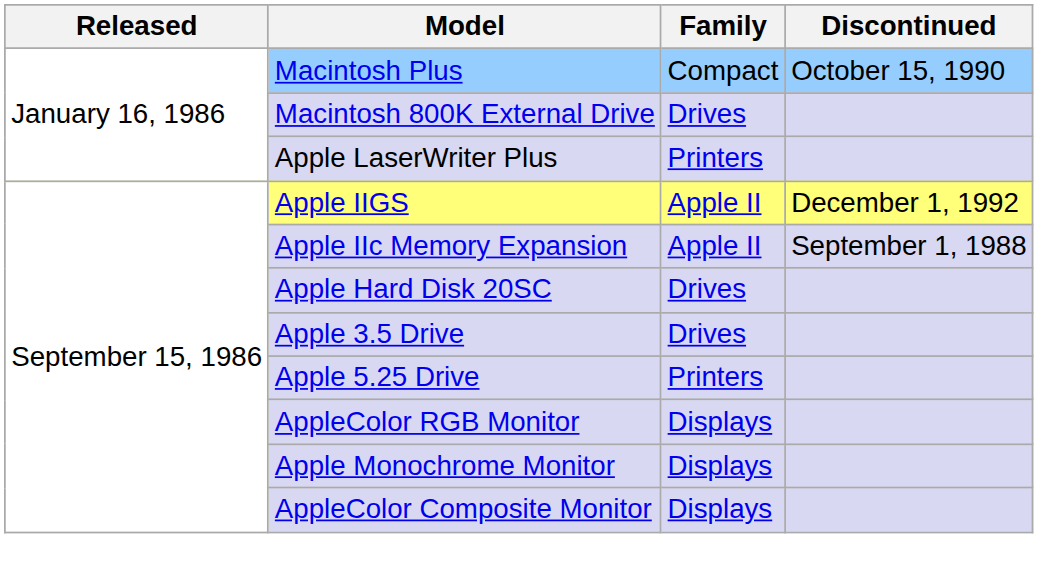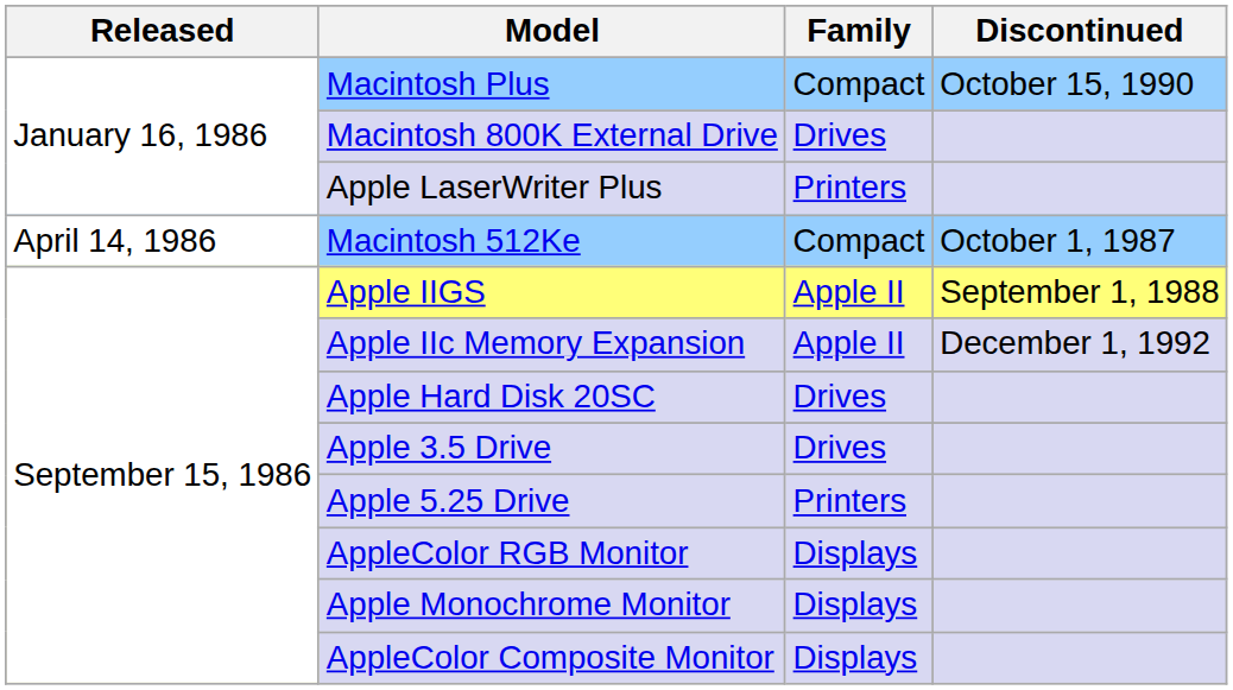 <table class="wikitable">
 <tr>
 <th>Released</th>
 <th>Model</th>
 <th>Family</th>
 <th>Discontinued</th>
 </tr>
 <tr bgcolor=#95CEFE>
 <td bgcolor=#FFF rowspan=3>January 16, 1986</td>
 <td><a href='#'>Macintosh Plus</a></td>
 <td>Compact</td>
 <td>October 15, 1990</td>
 </tr>
 <tr bgcolor=#D8D8F2>
 <td><a href='#'>Macintosh 800K External Drive</a></td>
 <td><a href='#'>Drives</a></td>
 <td></td>
 </tr>
 <tr bgcolor=#D8D8F2>
 <td>Apple LaserWriter Plus</td>
 <td><a href='#'>Printers</a></td>
 <td></td>
 </tr>
+<tr bgcolor=#95CEFE>
+<td bgcolor=#FFF>April 14, 1986</td>
+<td><a href='#'>Macintosh 512Ke</a></td>
+<td>Compact</td>
+<td>October 1, 1987</td>
+</tr>
 <tr bgcolor=#FFFF79>
 <td bgcolor=#FFF rowspan=8>September 15, 1986</td>
 <td><a href='#'>Apple IIGS</a></td>
 <td><a href='#'>Apple II</a></td>
-<td>December 1, 1992</td>
+<td>September 1, 1988</td>
 </tr>
 <tr bgcolor=#D8D8F2>
 <td><a href='#'>Apple IIc Memory Expansion</a></td>
 <td><a href='#'>Apple II</a></td>
-<td>September 1, 1988</td>
+<td>December 1, 1992</td>
 </tr>
 <tr bgcolor=#D8D8F2>
 <td><a href='#'>Apple Hard Disk 20SC</a></td>
 <td><a href='#'>Drives</a></td>
 <td></td>
 </tr>
 <tr bgcolor=#D8D8F2>
 <td><a href='#'>Apple 3.5 Drive</a></td>
 <td><a href='#'>Drives</a></td>
 <td></td>
 </tr>
 <tr bgcolor=#D8D8F2>
 <td><a href='#'>Apple 5.25 Drive</a></td>
 <td><a href='#'>Printers</a></td>
 <td></td>
 </tr>
 <tr bgcolor=#D8D8F2>
 <td><a href='#'>AppleColor RGB Monitor</a></td>
 <td><a href='#'>Displays</a></td>
 <td></td>
 </tr>
 <tr bgcolor=#D8D8F2>
 <td><a href='#'>Apple Monochrome Monitor</a></td>
 <td><a href='#'>Displays</a></td>
 <td></td>
 </tr>
 <tr bgcolor=#D8D8F2>
 <td><a href='#'>AppleColor Composite Monitor</a></td>
 <td><a href='#'>Displays</a></td>
 <td></td>
 </tr>
 </table>
